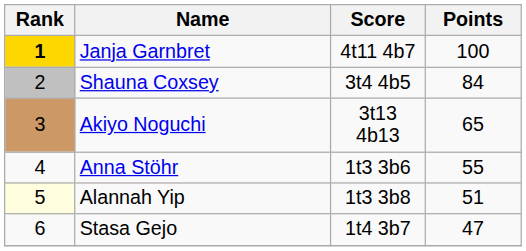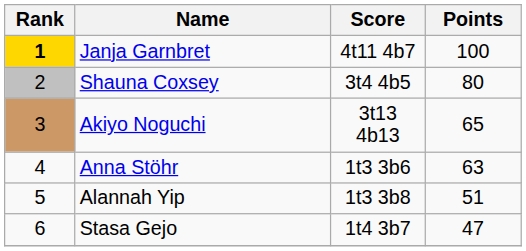 <table class="wikitable">
 <tr>
 <th width = "50">Rank</th>
 <th width = "200">Name</th>
 <th width = "70">Score</th>
 <th width = "70">Points</th>
 </tr>
 <tr>
 <td align="center" style="background: gold"><strong>1</strong></td>
 <td> <a href='#'>Janja Garnbret</a></td>
 <td align="center">4t11 4b7</td>
 <td align="center">100</td>
 </tr>
 <tr>
 <td align="center" style="background: silver">2</td>
 <td> <a href='#'>Shauna Coxsey</a></td>
 <td align="center">3t4 4b5</td>
-<td align="center">84</td>
+<td align="center">80</td>
 </tr>
 <tr>
 <td align="center" style="background: #cc9966">3</td>
 <td> <a href='#'>Akiyo Noguchi</a></td>
 <td align="center">3t13 4b13</td>
 <td align="center">65</td>
 </tr>
 <tr>
 <td align="center">4</td>
 <td> <a href='#'>Anna Stöhr</a></td>
 <td align="center">1t3 3b6</td>
-<td align="center">55</td>
+<td align="center">63</td>
 </tr>
 <tr>
-<td align="center" style="background: lightyellow;">5</td>
+<td align="center">5</td>
 <td> Alannah Yip</td>
 <td align="center">1t3 3b8</td>
 <td align="center">51</td>
 </tr>
 <tr>
 <td align="center">6</td>
 <td> Stasa Gejo</td>
 <td align="center">1t4 3b7</td>
 <td align="center">47</td>
 </tr>
 <tr>
 </tr>
 </table>
